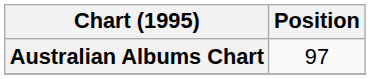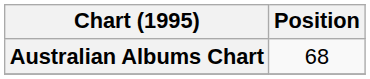 <table class="wikitable sortable plainrowheaders" style="text-align:center">
 <tr>
 <th scope="col">Chart (1995)</th>
 <th scope="col">Position</th>
 </tr>
 <tr>
 <th scope="row">Australian Albums Chart</th>
-<td>97</td>
+<td>68</td>
 </tr>
 <tr>
 </tr>
 </table>
